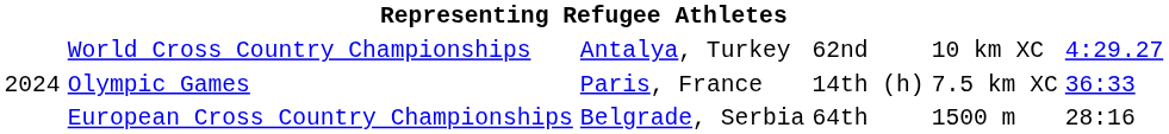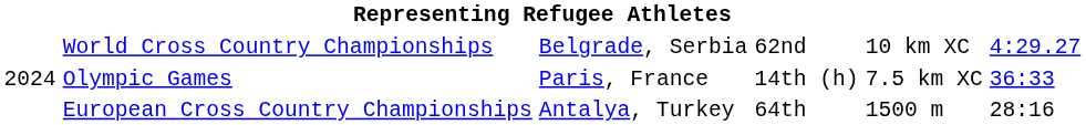 <table>
 <tr>
 <th colspan="6">Representing Refugee Athletes</th>
 </tr>
 <tr>
 <td rowspan=3>2024</td>
 <td><a href='#'>World Cross Country Championships</a></td>
-<td><a href='#'>Antalya</a>, Turkey</td>
+<td><a href='#'>Belgrade</a>, Serbia</td>
 <td>62nd</td>
 <td>10 km XC</td>
 <td><a href='#'>4:29.27</a></td>
 </tr>
 <tr>
 <td><a href='#'>Olympic Games</a></td>
 <td><a href='#'>Paris</a>, France</td>
 <td>14th (h)</td>
 <td>7.5 km XC</td>
 <td><a href='#'>36:33</a></td>
 </tr>
 <tr>
 <td><a href='#'>European Cross Country Championships</a></td>
-<td><a href='#'>Belgrade</a>, Serbia</td>
+<td><a href='#'>Antalya</a>, Turkey</td>
 <td>64th</td>
 <td>1500 m</td>
 <td>28:16</td>
 </tr>
 </table>
